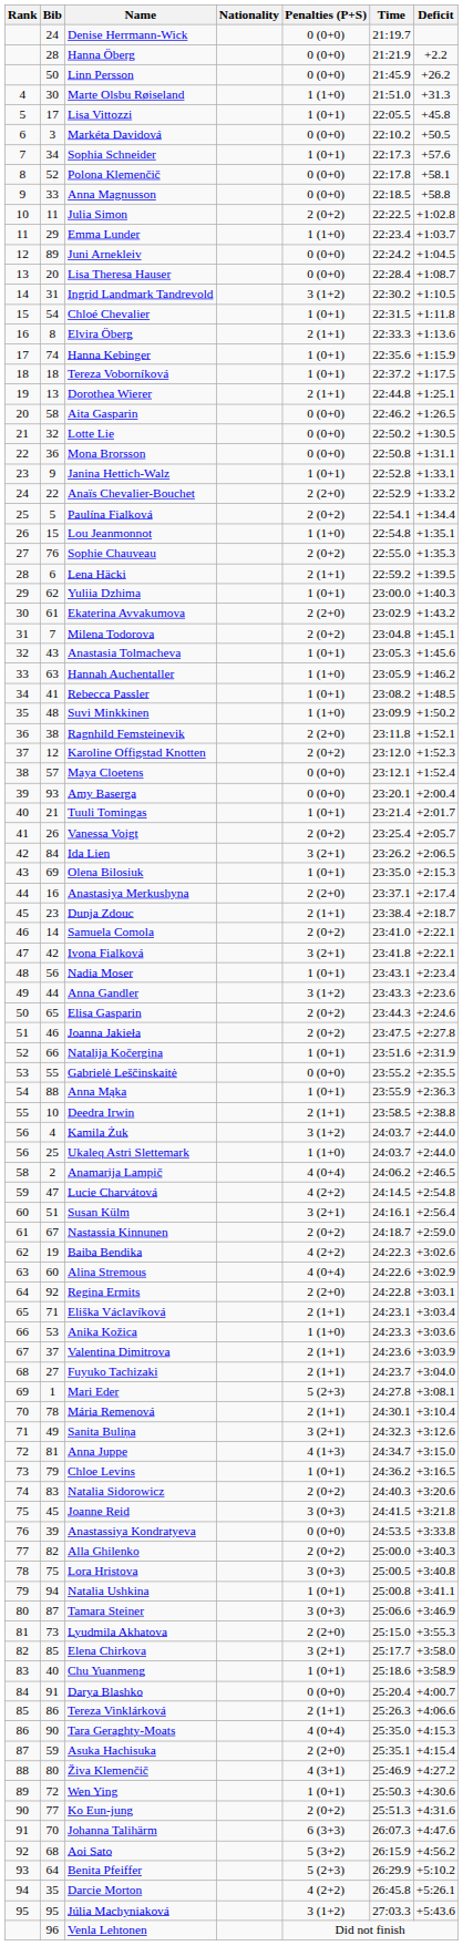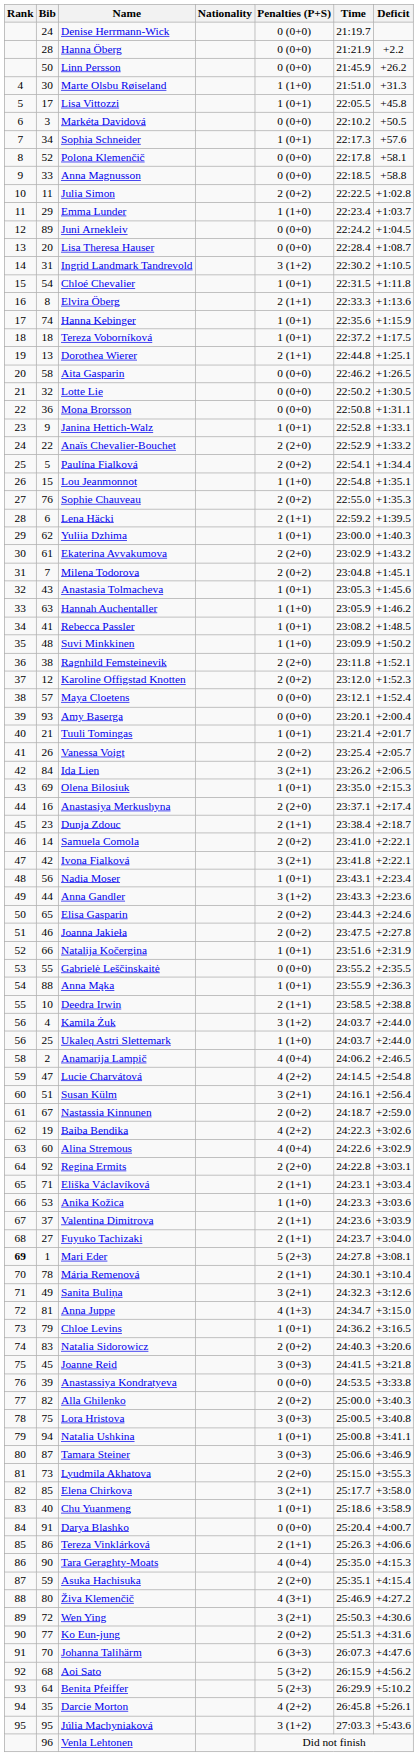 <table class="wikitable sortable" style="text-align:center">
 <tr>
 <th>Rank</th>
 <th>Bib</th>
 <th>Name</th>
 <th>Nationality</th>
 <th>Penalties (P+S)</th>
 <th>Time</th>
 <th>Deficit</th>
 </tr>
 <tr>
 <td></td>
 <td>24</td>
 <td align=left><a href='#'>Denise Herrmann-Wick</a></td>
 <td align=left></td>
 <td>0 (0+0)</td>
 <td>21:19.7</td>
 <td></td>
 </tr>
 <tr>
 <td></td>
 <td>28</td>
 <td align=left><a href='#'>Hanna Öberg</a></td>
 <td align=left></td>
 <td>0 (0+0)</td>
 <td>21:21.9</td>
 <td>+2.2</td>
 </tr>
 <tr>
 <td></td>
 <td>50</td>
 <td align=left><a href='#'>Linn Persson</a></td>
 <td align=left></td>
 <td>0 (0+0)</td>
 <td>21:45.9</td>
 <td>+26.2</td>
 </tr>
 <tr>
 <td>4</td>
 <td>30</td>
 <td align=left><a href='#'>Marte Olsbu Røiseland</a></td>
 <td align=left></td>
 <td>1 (1+0)</td>
 <td>21:51.0</td>
 <td>+31.3</td>
 </tr>
 <tr>
 <td>5</td>
 <td>17</td>
 <td align=left><a href='#'>Lisa Vittozzi</a></td>
 <td align=left></td>
 <td>1 (0+1)</td>
 <td>22:05.5</td>
 <td>+45.8</td>
 </tr>
 <tr>
 <td>6</td>
 <td>3</td>
 <td align=left><a href='#'>Markéta Davidová</a></td>
 <td align=left></td>
 <td>0 (0+0)</td>
 <td>22:10.2</td>
 <td>+50.5</td>
 </tr>
 <tr>
 <td>7</td>
 <td>34</td>
 <td align=left><a href='#'>Sophia Schneider</a></td>
 <td align=left></td>
 <td>1 (0+1)</td>
 <td>22:17.3</td>
 <td>+57.6</td>
 </tr>
 <tr>
 <td>8</td>
 <td>52</td>
 <td align=left><a href='#'>Polona Klemenčič</a></td>
 <td align=left></td>
 <td>0 (0+0)</td>
 <td>22:17.8</td>
 <td>+58.1</td>
 </tr>
 <tr>
 <td>9</td>
 <td>33</td>
 <td align=left><a href='#'>Anna Magnusson</a></td>
 <td align=left></td>
 <td>0 (0+0)</td>
 <td>22:18.5</td>
 <td>+58.8</td>
 </tr>
 <tr>
 <td>10</td>
 <td>11</td>
 <td align=left><a href='#'>Julia Simon</a></td>
 <td align=left></td>
 <td>2 (0+2)</td>
 <td>22:22.5</td>
 <td>+1:02.8</td>
 </tr>
 <tr>
 <td>11</td>
 <td>29</td>
 <td align=left><a href='#'>Emma Lunder</a></td>
 <td align=left></td>
 <td>1 (1+0)</td>
 <td>22:23.4</td>
 <td>+1:03.7</td>
 </tr>
 <tr>
 <td>12</td>
 <td>89</td>
 <td align=left><a href='#'>Juni Arnekleiv</a></td>
 <td align=left></td>
 <td>0 (0+0)</td>
 <td>22:24.2</td>
 <td>+1:04.5</td>
 </tr>
 <tr>
 <td>13</td>
 <td>20</td>
 <td align=left><a href='#'>Lisa Theresa Hauser</a></td>
 <td align=left></td>
 <td>0 (0+0)</td>
 <td>22:28.4</td>
 <td>+1:08.7</td>
 </tr>
 <tr>
 <td>14</td>
 <td>31</td>
 <td align=left><a href='#'>Ingrid Landmark Tandrevold</a></td>
 <td align=left></td>
 <td>3 (1+2)</td>
 <td>22:30.2</td>
 <td>+1:10.5</td>
 </tr>
 <tr>
 <td>15</td>
 <td>54</td>
 <td align=left><a href='#'>Chloé Chevalier</a></td>
 <td align=left></td>
 <td>1 (0+1)</td>
 <td>22:31.5</td>
 <td>+1:11.8</td>
 </tr>
 <tr>
 <td>16</td>
 <td>8</td>
 <td align=left><a href='#'>Elvira Öberg</a></td>
 <td align=left></td>
 <td>2 (1+1)</td>
 <td>22:33.3</td>
 <td>+1:13.6</td>
 </tr>
 <tr>
 <td>17</td>
 <td>74</td>
 <td align=left><a href='#'>Hanna Kebinger</a></td>
 <td align=left></td>
 <td>1 (0+1)</td>
 <td>22:35.6</td>
 <td>+1:15.9</td>
 </tr>
 <tr>
 <td>18</td>
 <td>18</td>
 <td align=left><a href='#'>Tereza Voborníková</a></td>
 <td align=left></td>
 <td>1 (0+1)</td>
 <td>22:37.2</td>
 <td>+1:17.5</td>
 </tr>
 <tr>
 <td>19</td>
 <td>13</td>
 <td align=left><a href='#'>Dorothea Wierer</a></td>
 <td align=left></td>
 <td>2 (1+1)</td>
 <td>22:44.8</td>
 <td>+1:25.1</td>
 </tr>
 <tr>
 <td>20</td>
 <td>58</td>
 <td align=left><a href='#'>Aita Gasparin</a></td>
 <td align=left></td>
 <td>0 (0+0)</td>
 <td>22:46.2</td>
 <td>+1:26.5</td>
 </tr>
 <tr>
 <td>21</td>
 <td>32</td>
 <td align=left><a href='#'>Lotte Lie</a></td>
 <td align=left></td>
 <td>0 (0+0)</td>
 <td>22:50.2</td>
 <td>+1:30.5</td>
 </tr>
 <tr>
 <td>22</td>
 <td>36</td>
 <td align=left><a href='#'>Mona Brorsson</a></td>
 <td align=left></td>
 <td>0 (0+0)</td>
 <td>22:50.8</td>
 <td>+1:31.1</td>
 </tr>
 <tr>
 <td>23</td>
 <td>9</td>
 <td align=left><a href='#'>Janina Hettich-Walz</a></td>
 <td align=left></td>
 <td>1 (0+1)</td>
 <td>22:52.8</td>
 <td>+1:33.1</td>
 </tr>
 <tr>
 <td>24</td>
 <td>22</td>
 <td align=left><a href='#'>Anaïs Chevalier-Bouchet</a></td>
 <td align=left></td>
 <td>2 (2+0)</td>
 <td>22:52.9</td>
 <td>+1:33.2</td>
 </tr>
 <tr>
 <td>25</td>
 <td>5</td>
 <td align=left><a href='#'>Paulína Fialková</a></td>
 <td align=left></td>
 <td>2 (0+2)</td>
 <td>22:54.1</td>
 <td>+1:34.4</td>
 </tr>
 <tr>
 <td>26</td>
 <td>15</td>
 <td align=left><a href='#'>Lou Jeanmonnot</a></td>
 <td align=left></td>
 <td>1 (1+0)</td>
 <td>22:54.8</td>
 <td>+1:35.1</td>
 </tr>
 <tr>
 <td>27</td>
 <td>76</td>
 <td align=left><a href='#'>Sophie Chauveau</a></td>
 <td align=left></td>
 <td>2 (0+2)</td>
 <td>22:55.0</td>
 <td>+1:35.3</td>
 </tr>
 <tr>
 <td>28</td>
 <td>6</td>
 <td align=left><a href='#'>Lena Häcki</a></td>
 <td align=left></td>
 <td>2 (1+1)</td>
 <td>22:59.2</td>
 <td>+1:39.5</td>
 </tr>
 <tr>
 <td>29</td>
 <td>62</td>
 <td align=left><a href='#'>Yuliia Dzhima</a></td>
 <td align=left></td>
 <td>1 (0+1)</td>
 <td>23:00.0</td>
 <td>+1:40.3</td>
 </tr>
 <tr>
 <td>30</td>
 <td>61</td>
 <td align=left><a href='#'>Ekaterina Avvakumova</a></td>
 <td align=left></td>
 <td>2 (2+0)</td>
 <td>23:02.9</td>
 <td>+1:43.2</td>
 </tr>
 <tr>
 <td>31</td>
 <td>7</td>
 <td align=left><a href='#'>Milena Todorova</a></td>
 <td align=left></td>
 <td>2 (0+2)</td>
 <td>23:04.8</td>
 <td>+1:45.1</td>
 </tr>
 <tr>
 <td>32</td>
 <td>43</td>
 <td align=left><a href='#'>Anastasia Tolmacheva</a></td>
 <td align=left></td>
 <td>1 (0+1)</td>
 <td>23:05.3</td>
 <td>+1:45.6</td>
 </tr>
 <tr>
 <td>33</td>
 <td>63</td>
 <td align=left><a href='#'>Hannah Auchentaller</a></td>
 <td align=left></td>
 <td>1 (1+0)</td>
 <td>23:05.9</td>
 <td>+1:46.2</td>
 </tr>
 <tr>
 <td>34</td>
 <td>41</td>
 <td align=left><a href='#'>Rebecca Passler</a></td>
 <td align=left></td>
 <td>1 (0+1)</td>
 <td>23:08.2</td>
 <td>+1:48.5</td>
 </tr>
 <tr>
 <td>35</td>
 <td>48</td>
 <td align=left><a href='#'>Suvi Minkkinen</a></td>
 <td align=left></td>
 <td>1 (1+0)</td>
 <td>23:09.9</td>
 <td>+1:50.2</td>
 </tr>
 <tr>
 <td>36</td>
 <td>38</td>
 <td align=left><a href='#'>Ragnhild Femsteinevik</a></td>
 <td align=left></td>
 <td>2 (2+0)</td>
 <td>23:11.8</td>
 <td>+1:52.1</td>
 </tr>
 <tr>
 <td>37</td>
 <td>12</td>
 <td align=left><a href='#'>Karoline Offigstad Knotten</a></td>
 <td align=left></td>
 <td>2 (0+2)</td>
 <td>23:12.0</td>
 <td>+1:52.3</td>
 </tr>
 <tr>
 <td>38</td>
 <td>57</td>
 <td align=left><a href='#'>Maya Cloetens</a></td>
 <td align=left></td>
 <td>0 (0+0)</td>
 <td>23:12.1</td>
 <td>+1:52.4</td>
 </tr>
 <tr>
 <td>39</td>
 <td>93</td>
 <td align=left><a href='#'>Amy Baserga</a></td>
 <td align=left></td>
 <td>0 (0+0)</td>
 <td>23:20.1</td>
 <td>+2:00.4</td>
 </tr>
 <tr>
 <td>40</td>
 <td>21</td>
 <td align=left><a href='#'>Tuuli Tomingas</a></td>
 <td align=left></td>
 <td>1 (0+1)</td>
 <td>23:21.4</td>
 <td>+2:01.7</td>
 </tr>
 <tr>
 <td>41</td>
 <td>26</td>
 <td align=left><a href='#'>Vanessa Voigt</a></td>
 <td align=left></td>
 <td>2 (0+2)</td>
 <td>23:25.4</td>
 <td>+2:05.7</td>
 </tr>
 <tr>
 <td>42</td>
 <td>84</td>
 <td align=left><a href='#'>Ida Lien</a></td>
 <td align=left></td>
 <td>3 (2+1)</td>
 <td>23:26.2</td>
 <td>+2:06.5</td>
 </tr>
 <tr>
 <td>43</td>
 <td>69</td>
 <td align=left><a href='#'>Olena Bilosiuk</a></td>
 <td align=left></td>
 <td>1 (0+1)</td>
 <td>23:35.0</td>
 <td>+2:15.3</td>
 </tr>
 <tr>
 <td>44</td>
 <td>16</td>
 <td align=left><a href='#'>Anastasiya Merkushyna</a></td>
 <td align=left></td>
 <td>2 (2+0)</td>
 <td>23:37.1</td>
 <td>+2:17.4</td>
 </tr>
 <tr>
 <td>45</td>
 <td>23</td>
 <td align=left><a href='#'>Dunja Zdouc</a></td>
 <td align=left></td>
 <td>2 (1+1)</td>
 <td>23:38.4</td>
 <td>+2:18.7</td>
 </tr>
 <tr>
 <td>46</td>
 <td>14</td>
 <td align=left><a href='#'>Samuela Comola</a></td>
 <td align=left></td>
 <td>2 (0+2)</td>
 <td>23:41.0</td>
 <td>+2:22.1</td>
 </tr>
 <tr>
 <td>47</td>
 <td>42</td>
 <td align=left><a href='#'>Ivona Fialková</a></td>
 <td align=left></td>
 <td>3 (2+1)</td>
 <td>23:41.8</td>
 <td>+2:22.1</td>
 </tr>
 <tr>
 <td>48</td>
 <td>56</td>
 <td align=left><a href='#'>Nadia Moser</a></td>
 <td align=left></td>
 <td>1 (0+1)</td>
 <td>23:43.1</td>
 <td>+2:23.4</td>
 </tr>
 <tr>
 <td>49</td>
 <td>44</td>
 <td align=left><a href='#'>Anna Gandler</a></td>
 <td align=left></td>
 <td>3 (1+2)</td>
 <td>23:43.3</td>
 <td>+2:23.6</td>
 </tr>
 <tr>
 <td>50</td>
 <td>65</td>
 <td align=left><a href='#'>Elisa Gasparin</a></td>
 <td align=left></td>
 <td>2 (0+2)</td>
 <td>23:44.3</td>
 <td>+2:24.6</td>
 </tr>
 <tr>
 <td>51</td>
 <td>46</td>
 <td align=left><a href='#'>Joanna Jakieła</a></td>
 <td align=left></td>
 <td>2 (0+2)</td>
 <td>23:47.5</td>
 <td>+2:27.8</td>
 </tr>
 <tr>
 <td>52</td>
 <td>66</td>
 <td align=left><a href='#'>Natalija Kočergina</a></td>
 <td align=left></td>
 <td>1 (0+1)</td>
 <td>23:51.6</td>
 <td>+2:31.9</td>
 </tr>
 <tr>
 <td>53</td>
 <td>55</td>
 <td align=left><a href='#'>Gabrielė Leščinskaitė</a></td>
 <td align=left></td>
 <td>0 (0+0)</td>
 <td>23:55.2</td>
 <td>+2:35.5</td>
 </tr>
 <tr>
 <td>54</td>
 <td>88</td>
 <td align=left><a href='#'>Anna Mąka</a></td>
 <td align=left></td>
 <td>1 (0+1)</td>
 <td>23:55.9</td>
 <td>+2:36.3</td>
 </tr>
 <tr>
 <td>55</td>
 <td>10</td>
 <td align=left><a href='#'>Deedra Irwin</a></td>
 <td align=left></td>
 <td>2 (1+1)</td>
 <td>23:58.5</td>
 <td>+2:38.8</td>
 </tr>
 <tr>
 <td>56</td>
 <td>4</td>
 <td align=left><a href='#'>Kamila Żuk</a></td>
 <td align=left></td>
 <td>3 (1+2)</td>
 <td>24:03.7</td>
 <td>+2:44.0</td>
 </tr>
 <tr>
 <td>56</td>
 <td>25</td>
 <td align=left><a href='#'>Ukaleq Astri Slettemark</a></td>
 <td align=left></td>
 <td>1 (1+0)</td>
 <td>24:03.7</td>
 <td>+2:44.0</td>
 </tr>
 <tr>
 <td>58</td>
 <td>2</td>
 <td align=left><a href='#'>Anamarija Lampič</a></td>
 <td align=left></td>
 <td>4 (0+4)</td>
 <td>24:06.2</td>
 <td>+2:46.5</td>
 </tr>
 <tr>
 <td>59</td>
 <td>47</td>
 <td align=left><a href='#'>Lucie Charvátová</a></td>
 <td align=left></td>
 <td>4 (2+2)</td>
 <td>24:14.5</td>
 <td>+2:54.8</td>
 </tr>
 <tr>
 <td>60</td>
 <td>51</td>
 <td align=left><a href='#'>Susan Külm</a></td>
 <td align=left></td>
 <td>3 (2+1)</td>
 <td>24:16.1</td>
 <td>+2:56.4</td>
 </tr>
 <tr>
 <td>61</td>
 <td>67</td>
 <td align=left><a href='#'>Nastassia Kinnunen</a></td>
 <td align=left></td>
 <td>2 (0+2)</td>
 <td>24:18.7</td>
 <td>+2:59.0</td>
 </tr>
 <tr>
 <td>62</td>
 <td>19</td>
 <td align=left><a href='#'>Baiba Bendika</a></td>
 <td align=left></td>
 <td>4 (2+2)</td>
 <td>24:22.3</td>
 <td>+3:02.6</td>
 </tr>
 <tr>
 <td>63</td>
 <td>60</td>
 <td align=left><a href='#'>Alina Stremous</a></td>
 <td align=left></td>
 <td>4 (0+4)</td>
 <td>24:22.6</td>
 <td>+3:02.9</td>
 </tr>
 <tr>
 <td>64</td>
 <td>92</td>
 <td align=left><a href='#'>Regina Ermits</a></td>
 <td align=left></td>
 <td>2 (2+0)</td>
 <td>24:22.8</td>
 <td>+3:03.1</td>
 </tr>
 <tr>
 <td>65</td>
 <td>71</td>
 <td align=left><a href='#'>Eliška Václavíková</a></td>
 <td align=left></td>
 <td>2 (1+1)</td>
 <td>24:23.1</td>
 <td>+3:03.4</td>
 </tr>
 <tr>
 <td>66</td>
 <td>53</td>
 <td align=left><a href='#'>Anika Kožica</a></td>
 <td align=left></td>
 <td>1 (1+0)</td>
 <td>24:23.3</td>
 <td>+3:03.6</td>
 </tr>
 <tr>
 <td>67</td>
 <td>37</td>
 <td align=left><a href='#'>Valentina Dimitrova</a></td>
 <td align=left></td>
 <td>2 (1+1)</td>
 <td>24:23.6</td>
 <td>+3:03.9</td>
 </tr>
 <tr>
 <td>68</td>
 <td>27</td>
 <td align=left><a href='#'>Fuyuko Tachizaki</a></td>
 <td align=left></td>
 <td>2 (1+1)</td>
 <td>24:23.7</td>
 <td>+3:04.0</td>
 </tr>
 <tr>
-<td>69</td>
+<td><strong>69</strong></td>
 <td>1</td>
 <td align=left><a href='#'>Mari Eder</a></td>
 <td align=left></td>
 <td>5 (2+3)</td>
 <td>24:27.8</td>
 <td>+3:08.1</td>
 </tr>
 <tr>
 <td>70</td>
 <td>78</td>
 <td align=left><a href='#'>Mária Remenová</a></td>
 <td align=left></td>
 <td>2 (1+1)</td>
 <td>24:30.1</td>
 <td>+3:10.4</td>
 </tr>
 <tr>
 <td>71</td>
 <td>49</td>
 <td align=left><a href='#'>Sanita Buliņa</a></td>
 <td align=left></td>
 <td>3 (2+1)</td>
 <td>24:32.3</td>
 <td>+3:12.6</td>
 </tr>
 <tr>
 <td>72</td>
 <td>81</td>
 <td align=left><a href='#'>Anna Juppe</a></td>
 <td align=left></td>
 <td>4 (1+3)</td>
 <td>24:34.7</td>
 <td>+3:15.0</td>
 </tr>
 <tr>
 <td>73</td>
 <td>79</td>
 <td align=left><a href='#'>Chloe Levins</a></td>
 <td align=left></td>
 <td>1 (0+1)</td>
 <td>24:36.2</td>
 <td>+3:16.5</td>
 </tr>
 <tr>
 <td>74</td>
 <td>83</td>
 <td align=left><a href='#'>Natalia Sidorowicz</a></td>
 <td align=left></td>
 <td>2 (0+2)</td>
 <td>24:40.3</td>
 <td>+3:20.6</td>
 </tr>
 <tr>
 <td>75</td>
 <td>45</td>
 <td align=left><a href='#'>Joanne Reid</a></td>
 <td align=left></td>
 <td>3 (0+3)</td>
 <td>24:41.5</td>
 <td>+3:21.8</td>
 </tr>
 <tr>
 <td>76</td>
 <td>39</td>
 <td align=left><a href='#'>Anastassiya Kondratyeva</a></td>
 <td align=left></td>
 <td>0 (0+0)</td>
 <td>24:53.5</td>
 <td>+3:33.8</td>
 </tr>
 <tr>
 <td>77</td>
 <td>82</td>
 <td align=left><a href='#'>Alla Ghilenko</a></td>
 <td align=left></td>
 <td>2 (0+2)</td>
 <td>25:00.0</td>
 <td>+3:40.3</td>
 </tr>
 <tr>
 <td>78</td>
 <td>75</td>
 <td align=left><a href='#'>Lora Hristova</a></td>
 <td align=left></td>
 <td>3 (0+3)</td>
 <td>25:00.5</td>
 <td>+3:40.8</td>
 </tr>
 <tr>
 <td>79</td>
 <td>94</td>
 <td align=left><a href='#'>Natalia Ushkina</a></td>
 <td align=left></td>
 <td>1 (0+1)</td>
 <td>25:00.8</td>
 <td>+3:41.1</td>
 </tr>
 <tr>
 <td>80</td>
 <td>87</td>
 <td align=left><a href='#'>Tamara Steiner</a></td>
 <td align=left></td>
 <td>3 (0+3)</td>
 <td>25:06.6</td>
 <td>+3:46.9</td>
 </tr>
 <tr>
 <td>81</td>
 <td>73</td>
 <td align=left><a href='#'>Lyudmila Akhatova</a></td>
 <td align=left></td>
 <td>2 (2+0)</td>
 <td>25:15.0</td>
 <td>+3:55.3</td>
 </tr>
 <tr>
 <td>82</td>
 <td>85</td>
 <td align=left><a href='#'>Elena Chirkova</a></td>
 <td align=left></td>
 <td>3 (2+1)</td>
 <td>25:17.7</td>
 <td>+3:58.0</td>
 </tr>
 <tr>
 <td>83</td>
 <td>40</td>
 <td align=left><a href='#'>Chu Yuanmeng</a></td>
 <td align=left></td>
 <td>1 (0+1)</td>
 <td>25:18.6</td>
 <td>+3:58.9</td>
 </tr>
 <tr>
 <td>84</td>
 <td>91</td>
 <td align=left><a href='#'>Darya Blashko</a></td>
 <td align=left></td>
 <td>0 (0+0)</td>
 <td>25:20.4</td>
 <td>+4:00.7</td>
 </tr>
 <tr>
 <td>85</td>
 <td>86</td>
 <td align=left><a href='#'>Tereza Vinklárková</a></td>
 <td align=left></td>
 <td>2 (1+1)</td>
 <td>25:26.3</td>
 <td>+4:06.6</td>
 </tr>
 <tr>
 <td>86</td>
 <td>90</td>
 <td align=left><a href='#'>Tara Geraghty-Moats</a></td>
 <td align=left></td>
 <td>4 (0+4)</td>
 <td>25:35.0</td>
 <td>+4:15.3</td>
 </tr>
 <tr>
 <td>87</td>
 <td>59</td>
 <td align=left><a href='#'>Asuka Hachisuka</a></td>
 <td align=left></td>
 <td>2 (2+0)</td>
 <td>25:35.1</td>
 <td>+4:15.4</td>
 </tr>
 <tr>
 <td>88</td>
 <td>80</td>
 <td align=left><a href='#'>Živa Klemenčič</a></td>
 <td align=left></td>
 <td>4 (3+1)</td>
 <td>25:46.9</td>
 <td>+4:27.2</td>
 </tr>
 <tr>
 <td>89</td>
 <td>72</td>
 <td align=left><a href='#'>Wen Ying</a></td>
 <td align=left></td>
-<td>1 (0+1)</td>
+<td>3 (2+1)</td>
 <td>25:50.3</td>
 <td>+4:30.6</td>
 </tr>
 <tr>
 <td>90</td>
 <td>77</td>
 <td align=left><a href='#'>Ko Eun-jung</a></td>
 <td align=left></td>
 <td>2 (0+2)</td>
 <td>25:51.3</td>
 <td>+4:31.6</td>
 </tr>
 <tr>
 <td>91</td>
 <td>70</td>
 <td align=left><a href='#'>Johanna Talihärm</a></td>
 <td align=left></td>
 <td>6 (3+3)</td>
 <td>26:07.3</td>
 <td>+4:47.6</td>
 </tr>
 <tr>
 <td>92</td>
 <td>68</td>
 <td align=left><a href='#'>Aoi Sato</a></td>
 <td align=left></td>
 <td>5 (3+2)</td>
 <td>26:15.9</td>
 <td>+4:56.2</td>
 </tr>
 <tr>
 <td>93</td>
 <td>64</td>
 <td align=left><a href='#'>Benita Pfeiffer</a></td>
 <td align=left></td>
 <td>5 (2+3)</td>
 <td>26:29.9</td>
 <td>+5:10.2</td>
 </tr>
 <tr>
 <td>94</td>
 <td>35</td>
 <td align=left><a href='#'>Darcie Morton</a></td>
 <td align=left></td>
 <td>4 (2+2)</td>
 <td>26:45.8</td>
 <td>+5:26.1</td>
 </tr>
 <tr>
 <td>95</td>
 <td>95</td>
 <td align=left><a href='#'>Júlia Machyniaková</a></td>
 <td align=left></td>
 <td>3 (1+2)</td>
 <td>27:03.3</td>
 <td>+5:43.6</td>
 </tr>
 <tr>
 <td></td>
 <td>96</td>
 <td align=left><a href='#'>Venla Lehtonen</a></td>
 <td align=left></td>
 <td colspan=3>Did not finish</td>
 </tr>
 </table>
